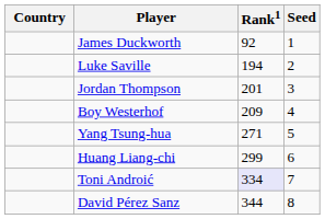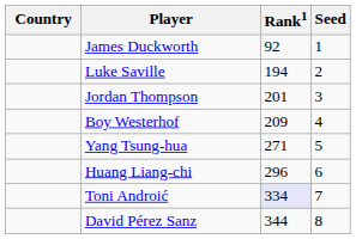 <table class="sortable wikitable">
 <tr>
 <th width="70">Country</th>
 <th width="175">Player</th>
 <th>Rank<sup>1</sup></th>
 <th>Seed</th>
 </tr>
 <tr>
 <td></td>
 <td><a href='#'>James Duckworth</a></td>
 <td>92</td>
 <td>1</td>
 </tr>
 <tr>
 <td></td>
 <td><a href='#'>Luke Saville</a></td>
 <td>194</td>
 <td>2</td>
 </tr>
 <tr>
 <td></td>
 <td><a href='#'>Jordan Thompson</a></td>
 <td>201</td>
 <td>3</td>
 </tr>
 <tr>
 <td></td>
 <td><a href='#'>Boy Westerhof</a></td>
 <td>209</td>
 <td>4</td>
 </tr>
 <tr>
 <td></td>
 <td><a href='#'>Yang Tsung-hua</a></td>
 <td>271</td>
 <td>5</td>
 </tr>
 <tr>
 <td></td>
 <td><a href='#'>Huang Liang-chi</a></td>
-<td>299</td>
+<td>296</td>
 <td>6</td>
 </tr>
 <tr>
 <td></td>
 <td><a href='#'>Toni Androić</a></td>
 <td style="background: lavender;">334</td>
 <td>7</td>
 </tr>
 <tr>
 <td></td>
 <td><a href='#'>David Pérez Sanz</a></td>
 <td>344</td>
 <td>8</td>
 </tr>
 </table>
